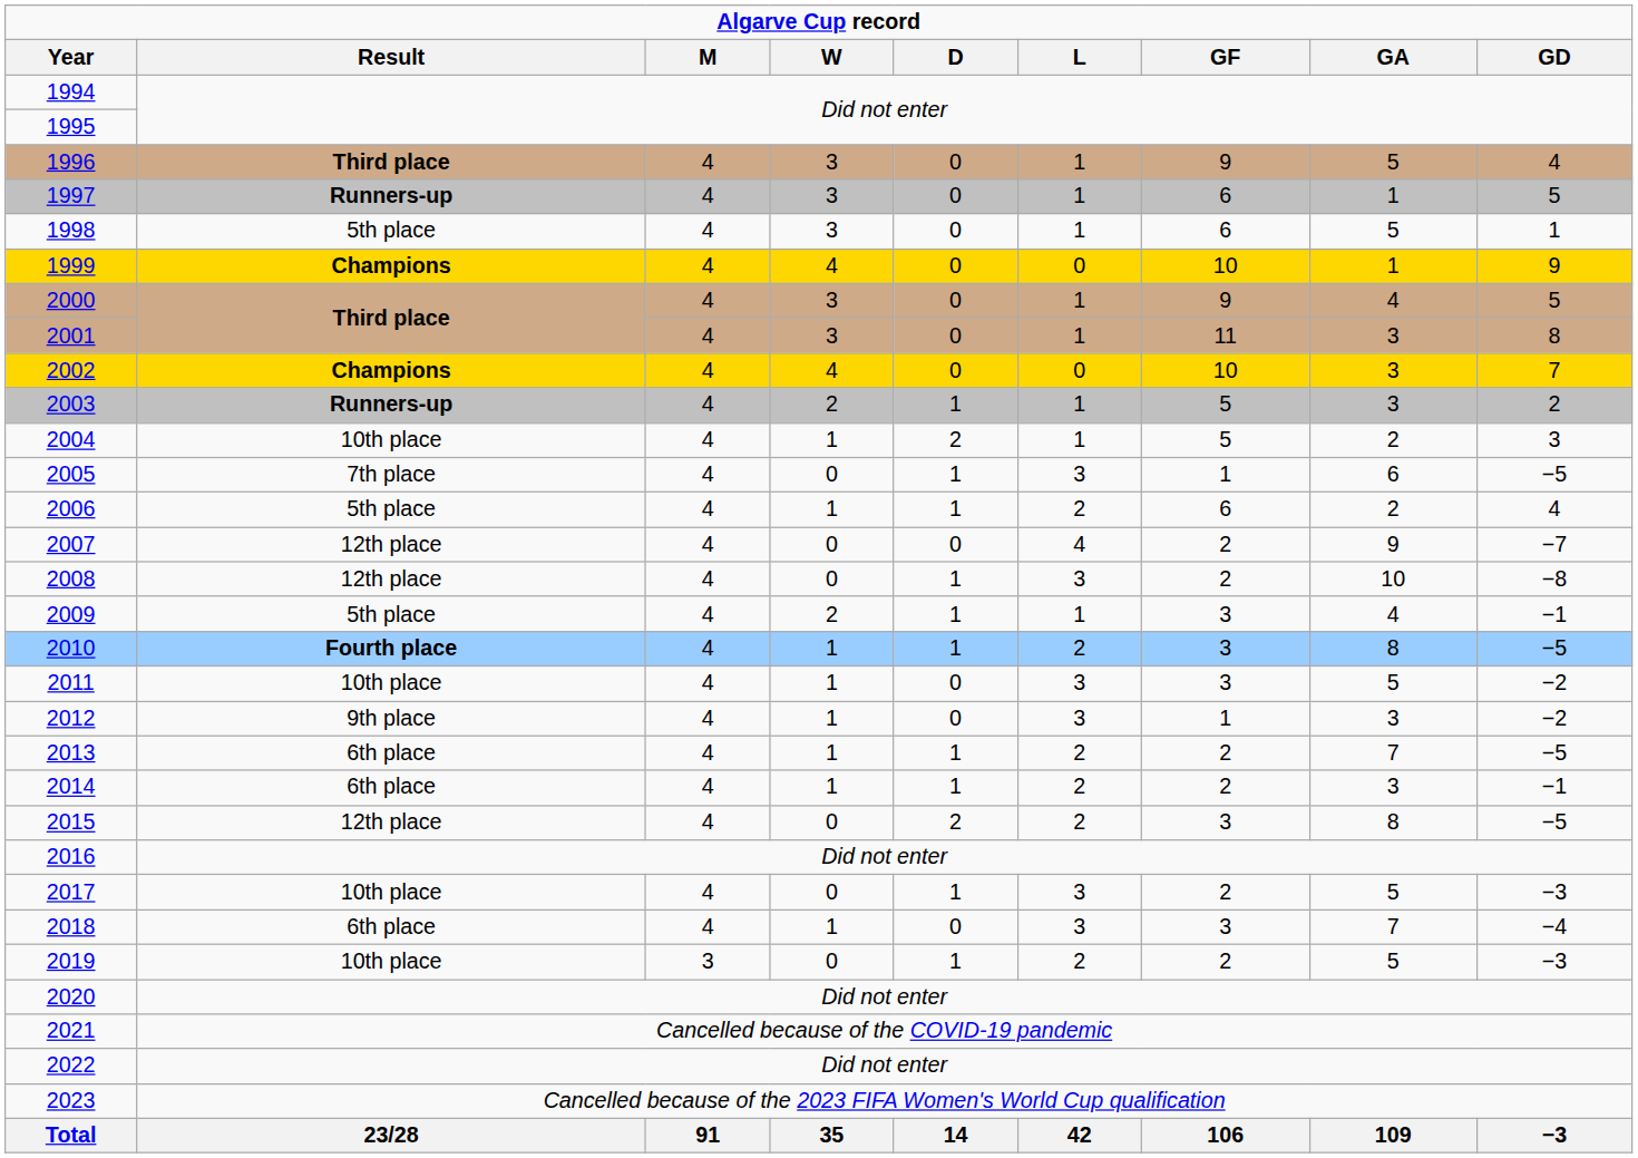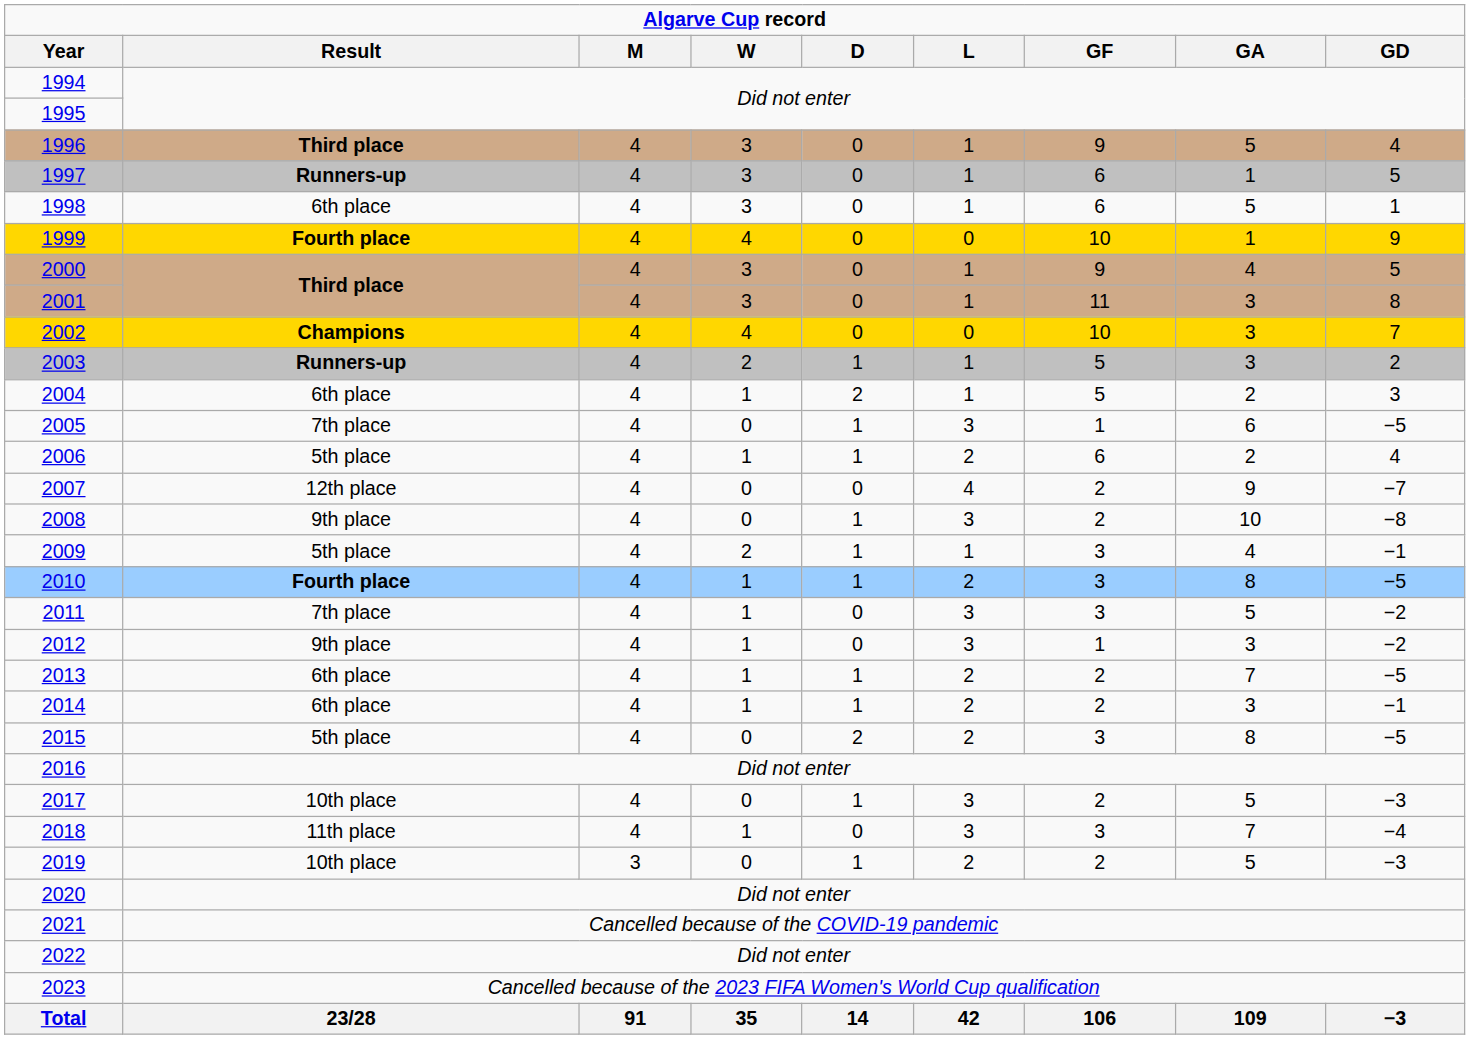 <table class="wikitable" style="text-align: center; width:75%;">
 <tr>
 <td colspan=9> <strong><a href='#'>Algarve Cup</a> record</strong></td>
 </tr>
 <tr>
 <th>Year</th>
 <th>Result</th>
 <th>M</th>
 <th>W</th>
 <th>D</th>
 <th>L</th>
 <th>GF</th>
 <th>GA</th>
 <th>GD</th>
 </tr>
 <tr>
 <td><a href='#'>1994</a></td>
 <td colspan=8 rowspan=2><em>Did not enter</em></td>
 </tr>
 <tr>
 <td><a href='#'>1995</a></td>
 </tr>
 <tr style="background:#cfaa88;">
 <td><a href='#'>1996</a></td>
 <td><strong>Third place</strong></td>
 <td>4</td>
 <td>3</td>
 <td>0</td>
 <td>1</td>
 <td>9</td>
 <td>5</td>
 <td>4</td>
 </tr>
 <tr style="background:silver;">
 <td><a href='#'>1997</a></td>
 <td><strong>Runners-up</strong></td>
 <td>4</td>
 <td>3</td>
 <td>0</td>
 <td>1</td>
 <td>6</td>
 <td>1</td>
 <td>5</td>
 </tr>
 <tr>
 <td><a href='#'>1998</a></td>
-<td>5th place</td>
+<td>6th place</td>
 <td>4</td>
 <td>3</td>
 <td>0</td>
 <td>1</td>
 <td>6</td>
 <td>5</td>
 <td>1</td>
 </tr>
 <tr style="background:gold;">
 <td><a href='#'>1999</a></td>
-<td><strong>Champions</strong></td>
+<td><strong>Fourth place</strong></td>
 <td>4</td>
 <td>4</td>
 <td>0</td>
 <td>0</td>
 <td>10</td>
 <td>1</td>
 <td>9</td>
 </tr>
 <tr style="background:#cfaa88;">
 <td><a href='#'>2000</a></td>
 <td rowspan=2><strong>Third place</strong></td>
 <td>4</td>
 <td>3</td>
 <td>0</td>
 <td>1</td>
 <td>9</td>
 <td>4</td>
 <td>5</td>
 </tr>
 <tr style="background:#cfaa88;">
 <td><a href='#'>2001</a></td>
 <td>4</td>
 <td>3</td>
 <td>0</td>
 <td>1</td>
 <td>11</td>
 <td>3</td>
 <td>8</td>
 </tr>
 <tr style="background:gold;">
 <td><a href='#'>2002</a></td>
 <td><strong>Champions</strong></td>
 <td>4</td>
 <td>4</td>
 <td>0</td>
 <td>0</td>
 <td>10</td>
 <td>3</td>
 <td>7</td>
 </tr>
 <tr style="background:silver;">
 <td><a href='#'>2003</a></td>
 <td><strong>Runners-up</strong></td>
 <td>4</td>
 <td>2</td>
 <td>1</td>
 <td>1</td>
 <td>5</td>
 <td>3</td>
 <td>2</td>
 </tr>
 <tr>
 <td><a href='#'>2004</a></td>
-<td>10th place</td>
+<td>6th place</td>
 <td>4</td>
 <td>1</td>
 <td>2</td>
 <td>1</td>
 <td>5</td>
 <td>2</td>
 <td>3</td>
 </tr>
 <tr>
 <td><a href='#'>2005</a></td>
 <td>7th place</td>
 <td>4</td>
 <td>0</td>
 <td>1</td>
 <td>3</td>
 <td>1</td>
 <td>6</td>
 <td>−5</td>
 </tr>
 <tr>
 <td><a href='#'>2006</a></td>
 <td>5th place</td>
 <td>4</td>
 <td>1</td>
 <td>1</td>
 <td>2</td>
 <td>6</td>
 <td>2</td>
 <td>4</td>
 </tr>
 <tr>
 <td><a href='#'>2007</a></td>
 <td>12th place</td>
 <td>4</td>
 <td>0</td>
 <td>0</td>
 <td>4</td>
 <td>2</td>
 <td>9</td>
 <td>−7</td>
 </tr>
 <tr>
 <td><a href='#'>2008</a></td>
-<td>12th place</td>
+<td>9th place</td>
 <td>4</td>
 <td>0</td>
 <td>1</td>
 <td>3</td>
 <td>2</td>
 <td>10</td>
 <td>−8</td>
 </tr>
 <tr>
 <td><a href='#'>2009</a></td>
 <td>5th place</td>
 <td>4</td>
 <td>2</td>
 <td>1</td>
 <td>1</td>
 <td>3</td>
 <td>4</td>
 <td>−1</td>
 </tr>
 <tr style="background:#9acdff;">
 <td><a href='#'>2010</a></td>
 <td><strong>Fourth place</strong></td>
 <td>4</td>
 <td>1</td>
 <td>1</td>
 <td>2</td>
 <td>3</td>
 <td>8</td>
 <td>−5</td>
 </tr>
 <tr>
 <td><a href='#'>2011</a></td>
-<td>10th place</td>
+<td>7th place</td>
 <td>4</td>
 <td>1</td>
 <td>0</td>
 <td>3</td>
 <td>3</td>
 <td>5</td>
 <td>−2</td>
 </tr>
 <tr>
 <td><a href='#'>2012</a></td>
 <td>9th place</td>
 <td>4</td>
 <td>1</td>
 <td>0</td>
 <td>3</td>
 <td>1</td>
 <td>3</td>
 <td>−2</td>
 </tr>
 <tr>
 <td><a href='#'>2013</a></td>
 <td>6th place</td>
 <td>4</td>
 <td>1</td>
 <td>1</td>
 <td>2</td>
 <td>2</td>
 <td>7</td>
 <td>−5</td>
 </tr>
 <tr>
 <td><a href='#'>2014</a></td>
 <td>6th place</td>
 <td>4</td>
 <td>1</td>
 <td>1</td>
 <td>2</td>
 <td>2</td>
 <td>3</td>
 <td>−1</td>
 </tr>
 <tr>
 <td><a href='#'>2015</a></td>
-<td>12th place</td>
+<td>5th place</td>
 <td>4</td>
 <td>0</td>
 <td>2</td>
 <td>2</td>
 <td>3</td>
 <td>8</td>
 <td>−5</td>
 </tr>
 <tr>
 <td><a href='#'>2016</a></td>
 <td colspan=8><em>Did not enter</em></td>
 </tr>
 <tr>
 <td><a href='#'>2017</a></td>
 <td>10th place</td>
 <td>4</td>
 <td>0</td>
 <td>1</td>
 <td>3</td>
 <td>2</td>
 <td>5</td>
 <td>−3</td>
 </tr>
 <tr>
 <td><a href='#'>2018</a></td>
-<td>6th place</td>
+<td>11th place</td>
 <td>4</td>
 <td>1</td>
 <td>0</td>
 <td>3</td>
 <td>3</td>
 <td>7</td>
 <td>−4</td>
 </tr>
 <tr>
 <td><a href='#'>2019</a></td>
 <td>10th place</td>
 <td>3</td>
 <td>0</td>
 <td>1</td>
 <td>2</td>
 <td>2</td>
 <td>5</td>
 <td>−3</td>
 </tr>
 <tr>
 <td><a href='#'>2020</a></td>
 <td colspan=8><em>Did not enter</em></td>
 </tr>
 <tr>
 <td><a href='#'>2021</a></td>
 <td colspan=8><em>Cancelled because of the <a href='#'>COVID-19 pandemic</a></em></td>
 </tr>
 <tr>
 <td><a href='#'>2022</a></td>
 <td colspan=8><em>Did not enter</em></td>
 </tr>
 <tr>
 <td><a href='#'>2023</a></td>
 <td colspan=8><em>Cancelled because of the <a href='#'>2023 FIFA Women's World Cup qualification</a></em></td>
 </tr>
 <tr class=sortbottom style="font-weight:bold;">
 <th><a href='#'>Total</a></th>
 <th>23/28</th>
 <th>91</th>
 <th>35</th>
 <th>14</th>
 <th>42</th>
 <th>106</th>
 <th>109</th>
 <th>−3</th>
 </tr>
 </table>
